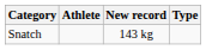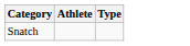 <table class="wikitable sortable" style="text-align:center">
 <tr>
 <th>Category</th>
 <th>Athlete</th>
-<th>New record</th>
 <th>Type</th>
 </tr>
 <tr>
 <td align=left>Snatch</td>
 <td align="left"></td>
-<td>143 kg</td>
 <td></td>
 </tr>
 </table>
